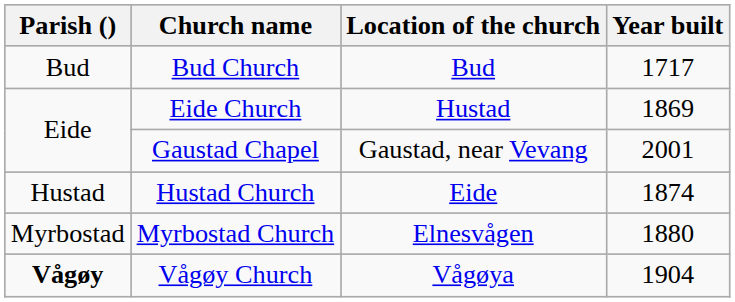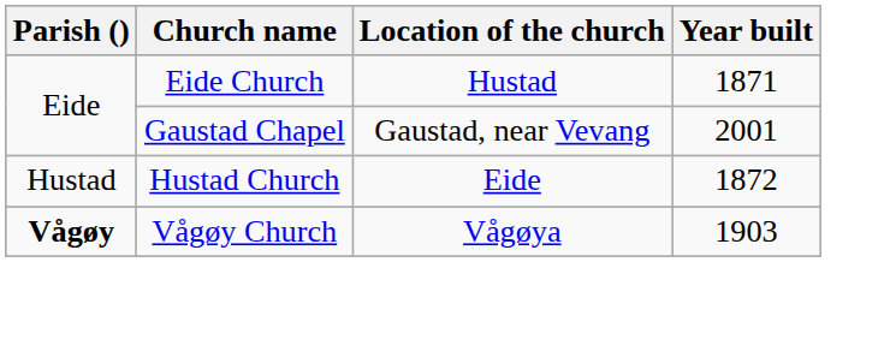 <table class="wikitable" style="text-align:center">
 <tr>
 <th>Parish ()</th>
 <th>Church name</th>
 <th>Location of the church</th>
 <th>Year built</th>
 </tr>
 <tr>
-<td>Bud</td>
-<td><a href='#'>Bud Church</a></td>
-<td><a href='#'>Bud</a></td>
-<td>1717</td>
-</tr>
-<tr>
 <td rowspan="2">Eide</td>
 <td><a href='#'>Eide Church</a></td>
 <td><a href='#'>Hustad</a></td>
-<td>1869</td>
+<td>1871</td>
 </tr>
 <tr>
 <td><a href='#'>Gaustad Chapel</a></td>
 <td>Gaustad, near <a href='#'>Vevang</a></td>
 <td>2001</td>
 </tr>
 <tr>
 <td>Hustad</td>
 <td><a href='#'>Hustad Church</a></td>
 <td><a href='#'>Eide</a></td>
-<td>1874</td>
-</tr>
-<tr>
-<td>Myrbostad</td>
-<td><a href='#'>Myrbostad Church</a></td>
-<td><a href='#'>Elnesvågen</a></td>
-<td>1880</td>
+<td>1872</td>
 </tr>
 <tr>
 <td><strong>Vågøy</strong></td>
 <td><a href='#'>Vågøy Church</a></td>
 <td><a href='#'>Vågøya</a></td>
-<td>1904</td>
+<td>1903</td>
 </tr>
 </table>
